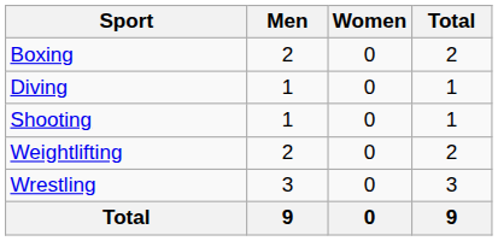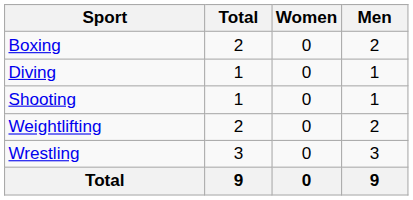 <table class="wikitable sortable" style="text-align:center;">
 <tr>
 <th width=180>Sport</th>
+<th width=55>Total</th>
+<th width=55>Women</th>
 <th width=55>Men</th>
-<th width=55>Women</th>
-<th width=55>Total</th>
 </tr>
 <tr>
 <td align=left><a href='#'>Boxing</a></td>
 <td>2</td>
 <td>0</td>
 <td>2</td>
 </tr>
 <tr>
 <td align=left><a href='#'>Diving</a></td>
 <td>1</td>
 <td>0</td>
 <td>1</td>
 </tr>
 <tr>
 <td align=left><a href='#'>Shooting</a></td>
 <td>1</td>
 <td>0</td>
 <td>1</td>
 </tr>
 <tr>
 <td align=left><a href='#'>Weightlifting</a></td>
 <td>2</td>
 <td>0</td>
 <td>2</td>
 </tr>
 <tr>
 <td align=left><a href='#'>Wrestling</a></td>
 <td>3</td>
 <td>0</td>
 <td>3</td>
 </tr>
 <tr>
 <th>Total</th>
 <th>9</th>
 <th>0</th>
 <th>9</th>
 </tr>
 </table>
